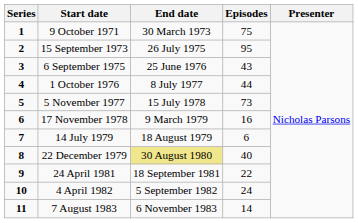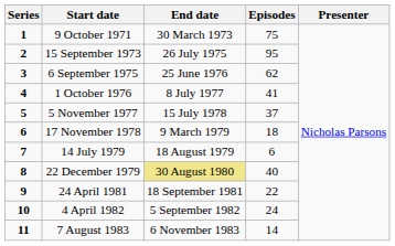 <table class="wikitable" style="text-align:center;">
 <tr>
 <th>Series</th>
 <th>Start date</th>
 <th>End date</th>
 <th>Episodes</th>
 <th>Presenter</th>
 </tr>
 <tr>
 <td><strong>1</strong></td>
 <td>9 October 1971</td>
 <td>30 March 1973</td>
 <td>75</td>
 <td rowspan="11"=><a href='#'>Nicholas Parsons</a></td>
 </tr>
 <tr>
 <td><strong>2</strong></td>
 <td>15 September 1973</td>
 <td>26 July 1975</td>
 <td>95</td>
 </tr>
 <tr>
 <td><strong>3</strong></td>
 <td>6 September 1975</td>
 <td>25 June 1976</td>
-<td>43</td>
+<td>62</td>
 </tr>
 <tr>
 <td><strong>4</strong></td>
 <td>1 October 1976</td>
 <td>8 July 1977</td>
-<td>44</td>
+<td>41</td>
 </tr>
 <tr>
 <td><strong>5</strong></td>
 <td>5 November 1977</td>
 <td>15 July 1978</td>
-<td>73</td>
+<td>37</td>
 </tr>
 <tr>
 <td><strong>6</strong></td>
 <td>17 November 1978</td>
 <td>9 March 1979</td>
-<td>16</td>
+<td>18</td>
 </tr>
 <tr>
 <td><strong>7</strong></td>
 <td>14 July 1979</td>
 <td>18 August 1979</td>
 <td>6</td>
 </tr>
 <tr>
 <td><strong>8</strong></td>
 <td>22 December 1979</td>
 <td style="background: khaki;">30 August 1980</td>
 <td>40</td>
 </tr>
 <tr>
 <td><strong>9</strong></td>
 <td>24 April 1981</td>
 <td>18 September 1981</td>
 <td>22</td>
 </tr>
 <tr>
 <td><strong>10</strong></td>
 <td>4 April 1982</td>
 <td>5 September 1982</td>
 <td>24</td>
 </tr>
 <tr>
 <td><strong>11</strong></td>
 <td>7 August 1983</td>
 <td>6 November 1983</td>
 <td>14</td>
 </tr>
 </table>
